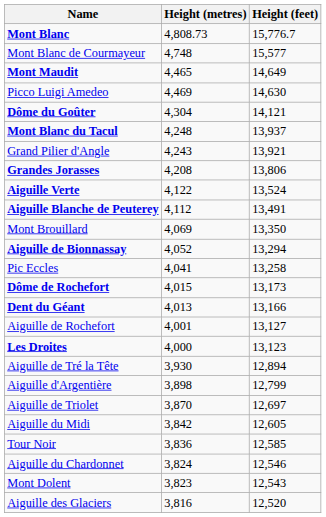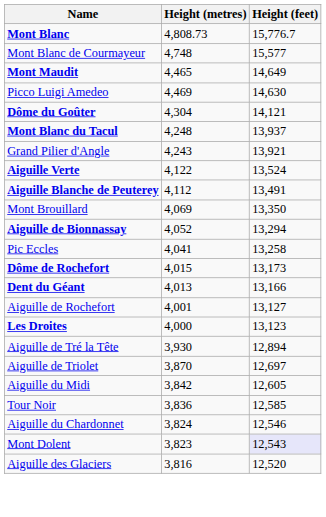 <table class="wikitable">
 <tr>
 <th align=left>Name</th>
 <th align=left>Height (metres)</th>
 <th align left>Height (feet)</th>
 </tr>
 <tr>
 <td><strong><a href='#'>Mont Blanc</a></strong></td>
 <td>4,808.73</td>
 <td>15,776.7</td>
 </tr>
 <tr>
 <td><a href='#'>Mont Blanc de Courmayeur</a></td>
 <td>4,748</td>
 <td>15,577</td>
 </tr>
 <tr>
 <td><strong><a href='#'>Mont Maudit</a></strong></td>
 <td>4,465</td>
 <td>14,649</td>
 </tr>
 <tr>
 <td><a href='#'>Picco Luigi Amedeo</a></td>
 <td>4,469</td>
 <td>14,630</td>
 </tr>
 <tr>
 <td><strong><a href='#'>Dôme du Goûter</a></strong></td>
 <td>4,304</td>
 <td>14,121</td>
 </tr>
 <tr>
 <td><strong><a href='#'>Mont Blanc du Tacul</a></strong></td>
 <td>4,248</td>
 <td>13,937</td>
 </tr>
 <tr>
 <td><a href='#'>Grand Pilier d'Angle</a></td>
 <td>4,243</td>
 <td>13,921</td>
-</tr>
-<tr>
-<td><strong><a href='#'>Grandes Jorasses</a></strong></td>
-<td>4,208</td>
-<td>13,806</td>
 </tr>
 <tr>
 <td><strong><a href='#'>Aiguille Verte</a></strong></td>
 <td>4,122</td>
 <td>13,524</td>
 </tr>
 <tr>
 <td><strong><a href='#'>Aiguille Blanche de Peuterey</a></strong></td>
 <td>4,112</td>
 <td>13,491</td>
 </tr>
 <tr>
 <td><a href='#'>Mont Brouillard</a></td>
 <td>4,069</td>
 <td>13,350</td>
 </tr>
 <tr>
 <td><strong><a href='#'>Aiguille de Bionnassay</a></strong></td>
 <td>4,052</td>
 <td>13,294</td>
 </tr>
 <tr>
 <td><a href='#'>Pic Eccles</a></td>
 <td>4,041</td>
 <td>13,258</td>
 </tr>
 <tr>
 <td><strong><a href='#'>Dôme de Rochefort</a></strong></td>
 <td>4,015</td>
 <td>13,173</td>
 </tr>
 <tr>
 <td><strong><a href='#'>Dent du Géant</a></strong></td>
 <td>4,013</td>
 <td>13,166</td>
 </tr>
 <tr>
 <td><a href='#'>Aiguille de Rochefort</a></td>
 <td>4,001</td>
 <td>13,127</td>
 </tr>
 <tr>
 <td><strong><a href='#'>Les Droites</a></strong></td>
 <td>4,000</td>
 <td>13,123</td>
 </tr>
 <tr>
 <td><a href='#'>Aiguille de Tré la Tête</a></td>
 <td>3,930</td>
 <td>12,894</td>
 </tr>
 <tr>
-<td><a href='#'>Aiguille d'Argentière</a></td>
-<td>3,898</td>
-<td>12,799</td>
-</tr>
-<tr>
 <td><a href='#'>Aiguille de Triolet</a></td>
 <td>3,870</td>
 <td>12,697</td>
 </tr>
 <tr>
 <td><a href='#'>Aiguille du Midi</a></td>
 <td>3,842</td>
 <td>12,605</td>
 </tr>
 <tr>
 <td><a href='#'>Tour Noir</a></td>
 <td>3,836</td>
 <td>12,585</td>
 </tr>
 <tr>
 <td><a href='#'>Aiguille du Chardonnet</a></td>
 <td>3,824</td>
 <td>12,546</td>
 </tr>
 <tr>
 <td><a href='#'>Mont Dolent</a></td>
 <td>3,823</td>
-<td>12,543</td>
+<td style="background: lavender;">12,543</td>
 </tr>
 <tr>
 <td><a href='#'>Aiguille des Glaciers</a></td>
 <td>3,816</td>
 <td>12,520</td>
 </tr>
 </table>
